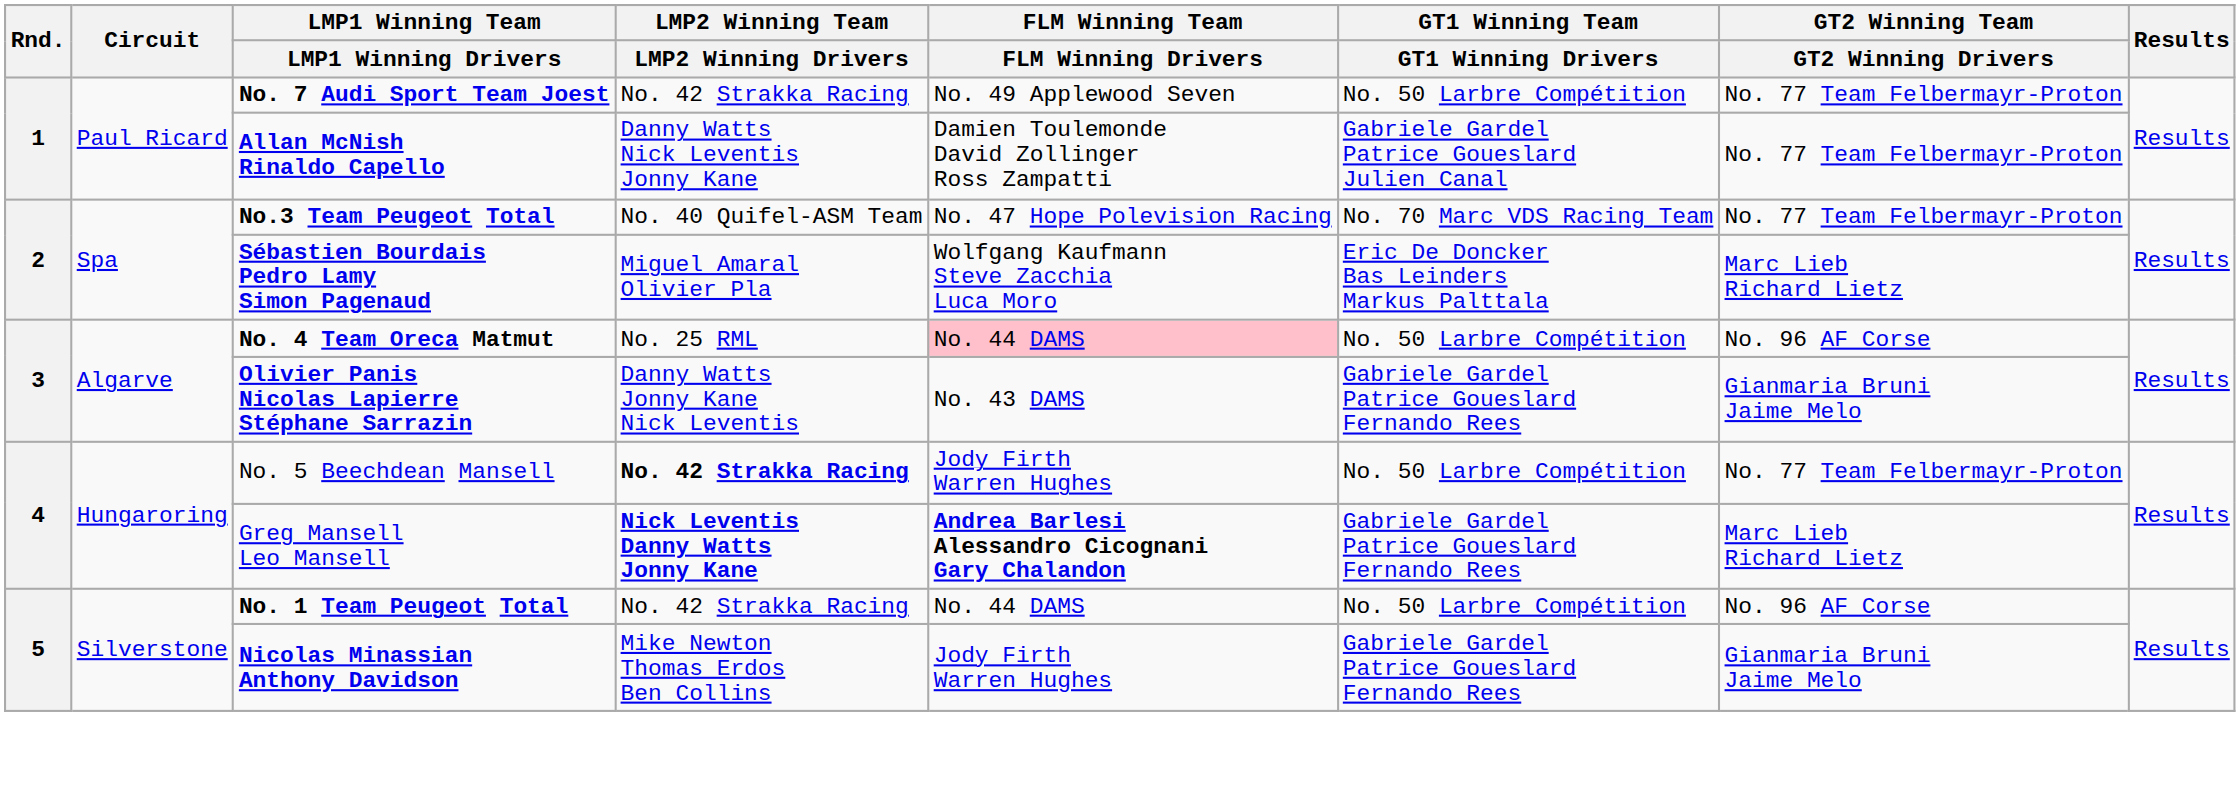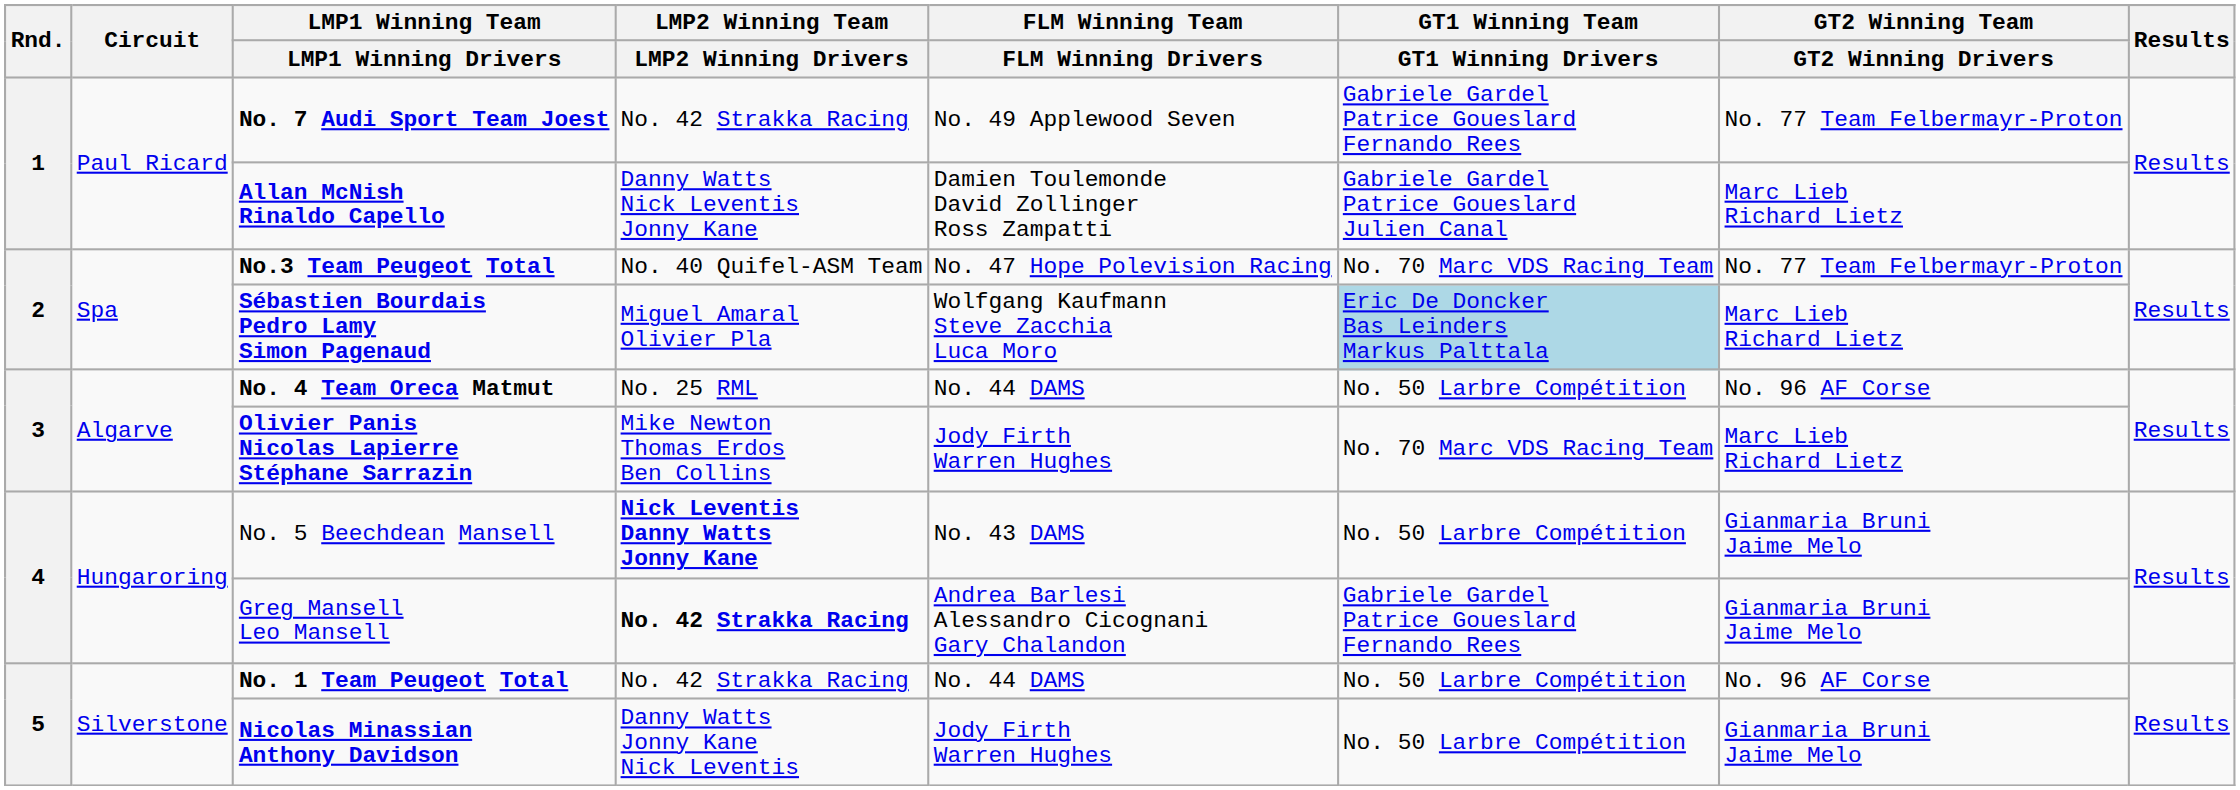 <table class="wikitable" style="font-size: 85%;">
 <tr>
 <th rowspan=2>Rnd.</th>
 <th rowspan=2>Circuit</th>
 <th>LMP1 Winning Team</th>
 <th>LMP2 Winning Team</th>
 <th>FLM Winning Team</th>
 <th>GT1 Winning Team</th>
 <th>GT2 Winning Team</th>
 <th rowspan=2>Results</th>
 </tr>
 <tr>
 <th>LMP1 Winning Drivers</th>
 <th>LMP2 Winning Drivers</th>
 <th>FLM Winning Drivers</th>
 <th>GT1 Winning Drivers</th>
 <th>GT2 Winning Drivers</th>
 </tr>
 <tr>
 <th rowspan=2>1</th>
 <td rowspan=2><a href='#'>Paul Ricard</a></td>
 <td><strong> No. 7 <a href='#'>Audi Sport Team Joest</a></strong></td>
 <td> No. 42 <a href='#'>Strakka Racing</a></td>
 <td> No. 49 Applewood Seven</td>
-<td> No. 50 <a href='#'>Larbre Compétition</a></td>
+<td> <a href='#'>Gabriele Gardel</a><br> <a href='#'>Patrice Goueslard</a><br> <a href='#'>Fernando Rees</a></td>
 <td> No. 77 <a href='#'>Team Felbermayr-Proton</a></td>
 <td rowspan=2><a href='#'>Results</a></td>
 </tr>
 <tr>
 <td>  <strong><a href='#'>Allan McNish</a><br> <a href='#'>Rinaldo Capello</a></strong></td>
 <td> <a href='#'>Danny Watts</a><br> <a href='#'>Nick Leventis</a><br> <a href='#'>Jonny Kane</a></td>
 <td> Damien Toulemonde<br> David Zollinger<br> Ross Zampatti</td>
 <td> <a href='#'>Gabriele Gardel</a><br> <a href='#'>Patrice Goueslard</a><br> <a href='#'>Julien Canal</a></td>
-<td> No. 77 <a href='#'>Team Felbermayr-Proton</a></td>
+<td> <a href='#'>Marc Lieb</a><br> <a href='#'>Richard Lietz</a></td>
 </tr>
 <tr>
 <th rowspan=2>2</th>
 <td rowspan=2><a href='#'>Spa</a></td>
 <td> <strong>No.3 <a href='#'>Team Peugeot</a> <a href='#'>Total</a></strong></td>
 <td> No. 40 Quifel-ASM Team</td>
 <td> No. 47 <a href='#'>Hope Polevision Racing</a></td>
 <td> No. 70 <a href='#'>Marc VDS Racing Team</a></td>
 <td> No. 77 <a href='#'>Team Felbermayr-Proton</a></td>
 <td rowspan=2><a href='#'>Results</a></td>
 </tr>
 <tr>
 <td>  <strong><a href='#'>Sébastien Bourdais</a><br> <a href='#'>Pedro Lamy</a><br> <a href='#'>Simon Pagenaud</a></strong></td>
 <td> <a href='#'>Miguel Amaral</a><br> <a href='#'>Olivier Pla</a></td>
 <td> Wolfgang Kaufmann<br> <a href='#'>Steve Zacchia</a><br> <a href='#'>Luca Moro</a></td>
-<td> <a href='#'>Eric De Doncker</a><br> <a href='#'>Bas Leinders</a><br> <a href='#'>Markus Palttala</a></td>
+<td style="background: lightblue;"> <a href='#'>Eric De Doncker</a><br> <a href='#'>Bas Leinders</a><br> <a href='#'>Markus Palttala</a></td>
 <td> <a href='#'>Marc Lieb</a><br> <a href='#'>Richard Lietz</a></td>
 </tr>
 <tr>
 <th rowspan=2>3</th>
 <td rowspan=2><a href='#'>Algarve</a></td>
 <td> <strong>No. 4 <a href='#'>Team Oreca</a> Matmut</strong></td>
 <td> No. 25 <a href='#'>RML</a></td>
-<td style="background: pink;"> No. 44 <a href='#'>DAMS</a></td>
+<td> No. 44 <a href='#'>DAMS</a></td>
 <td> No. 50 <a href='#'>Larbre Compétition</a></td>
 <td> No. 96 <a href='#'>AF Corse</a></td>
 <td rowspan=2><a href='#'>Results</a></td>
 </tr>
 <tr>
 <td> <strong><a href='#'>Olivier Panis</a><br> <a href='#'>Nicolas Lapierre</a><br> <a href='#'>Stéphane Sarrazin</a></strong></td>
-<td> <a href='#'>Danny Watts</a><br> <a href='#'>Jonny Kane</a><br> <a href='#'>Nick Leventis</a></td>
-<td> No. 43 <a href='#'>DAMS</a></td>
-<td> <a href='#'>Gabriele Gardel</a><br> <a href='#'>Patrice Goueslard</a><br> <a href='#'>Fernando Rees</a></td>
-<td> <a href='#'>Gianmaria Bruni</a><br> <a href='#'>Jaime Melo</a></td>
+<td> <a href='#'>Mike Newton</a><br> <a href='#'>Thomas Erdos</a><br> <a href='#'>Ben Collins</a></td>
+<td> <a href='#'>Jody Firth</a><br> <a href='#'>Warren Hughes</a></td>
+<td> No. 70 <a href='#'>Marc VDS Racing Team</a></td>
+<td> <a href='#'>Marc Lieb</a><br> <a href='#'>Richard Lietz</a></td>
 </tr>
 <tr>
 <th rowspan=2>4</th>
 <td rowspan=2><a href='#'>Hungaroring</a></td>
 <td> No. 5 <a href='#'>Beechdean</a> <a href='#'>Mansell</a></td>
-<td> <strong>No. 42 <a href='#'>Strakka Racing</a></strong></td>
-<td> <a href='#'>Jody Firth</a><br> <a href='#'>Warren Hughes</a></td>
+<td> <strong><a href='#'>Nick Leventis</a><br> <a href='#'>Danny Watts</a><br> <a href='#'>Jonny Kane</a></strong></td>
+<td> No. 43 <a href='#'>DAMS</a></td>
 <td> No. 50 <a href='#'>Larbre Compétition</a></td>
-<td> No. 77 <a href='#'>Team Felbermayr-Proton</a></td>
+<td> <a href='#'>Gianmaria Bruni</a><br> <a href='#'>Jaime Melo</a></td>
 <td rowspan=2><a href='#'>Results</a></td>
 </tr>
 <tr>
 <td> <a href='#'>Greg Mansell</a><br> <a href='#'>Leo Mansell</a></td>
-<td> <strong><a href='#'>Nick Leventis</a><br> <a href='#'>Danny Watts</a><br> <a href='#'>Jonny Kane</a></strong></td>
-<td><strong> <a href='#'>Andrea Barlesi</a><br> Alessandro Cicognani<br> <a href='#'>Gary Chalandon</a></strong></td>
+<td> <strong>No. 42 <a href='#'>Strakka Racing</a></strong></td>
+<td> <a href='#'>Andrea Barlesi</a><br> Alessandro Cicognani<br> <a href='#'>Gary Chalandon</a></td>
 <td> <a href='#'>Gabriele Gardel</a><br> <a href='#'>Patrice Goueslard</a><br> <a href='#'>Fernando Rees</a></td>
-<td> <a href='#'>Marc Lieb</a><br> <a href='#'>Richard Lietz</a></td>
+<td> <a href='#'>Gianmaria Bruni</a><br> <a href='#'>Jaime Melo</a></td>
 </tr>
 <tr>
 <th rowspan=2>5</th>
 <td rowspan=2><a href='#'>Silverstone</a></td>
 <td> <strong>No. 1 <a href='#'>Team Peugeot</a> <a href='#'>Total</a></strong></td>
 <td> No. 42 <a href='#'>Strakka Racing</a></td>
 <td> No. 44 <a href='#'>DAMS</a></td>
 <td> No. 50 <a href='#'>Larbre Compétition</a></td>
 <td> No. 96 <a href='#'>AF Corse</a></td>
 <td rowspan=2><a href='#'>Results</a></td>
 </tr>
 <tr>
 <td><strong> <a href='#'>Nicolas Minassian</a><br> <a href='#'>Anthony Davidson</a></strong></td>
-<td> <a href='#'>Mike Newton</a><br> <a href='#'>Thomas Erdos</a><br> <a href='#'>Ben Collins</a></td>
+<td> <a href='#'>Danny Watts</a><br> <a href='#'>Jonny Kane</a><br> <a href='#'>Nick Leventis</a></td>
 <td> <a href='#'>Jody Firth</a><br> <a href='#'>Warren Hughes</a></td>
-<td> <a href='#'>Gabriele Gardel</a><br> <a href='#'>Patrice Goueslard</a><br> <a href='#'>Fernando Rees</a></td>
+<td> No. 50 <a href='#'>Larbre Compétition</a></td>
 <td> <a href='#'>Gianmaria Bruni</a><br> <a href='#'>Jaime Melo</a></td>
 </tr>
 </table>
